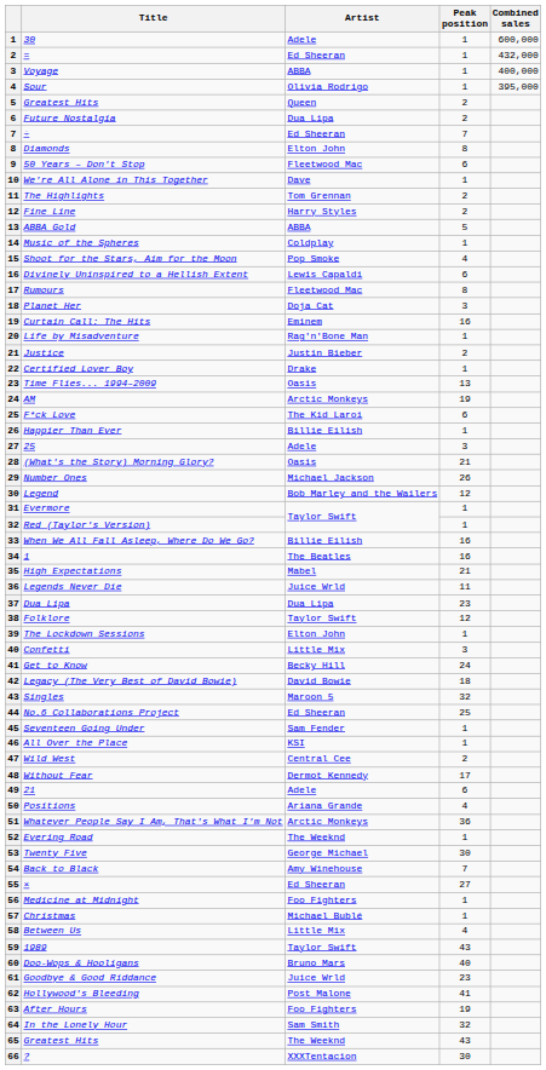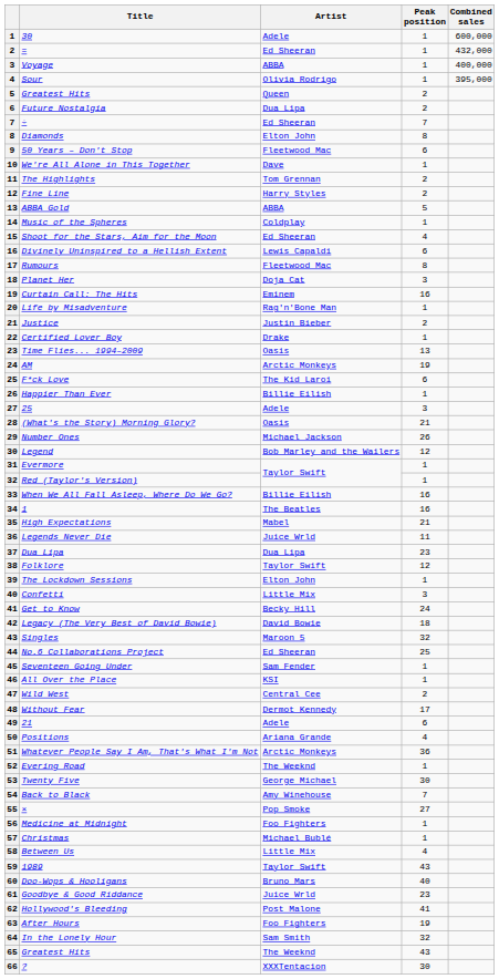 <table class="wikitable plainrowheaders sortable">
 <tr>
 <th scope=col></th>
 <th scope=col>Title</th>
 <th scope=col>Artist</th>
 <th scope=col>Peak<br>position</th>
 <th scope=col>Combined<br>sales</th>
 </tr>
 <tr>
 <th scope=row style="text-align:center;">1</th>
 <td><em><a href='#'>30</a></em></td>
 <td><a href='#'>Adele</a></td>
 <td align="center">1</td>
 <td align="right">600,000</td>
 </tr>
 <tr>
 <th scope=row style="text-align:center;">2</th>
 <td><em><a href='#'>=</a></em></td>
 <td><a href='#'>Ed Sheeran</a></td>
 <td align="center">1</td>
 <td align="right">432,000</td>
 </tr>
 <tr>
 <th scope=row style="text-align:center;">3</th>
 <td><em><a href='#'>Voyage</a></em></td>
 <td><a href='#'>ABBA</a></td>
 <td align="center">1</td>
 <td align="right">400,000</td>
 </tr>
 <tr>
 <th scope=row style="text-align:center;">4</th>
 <td><em><a href='#'>Sour</a></em></td>
 <td><a href='#'>Olivia Rodrigo</a></td>
 <td align="center">1</td>
 <td align="right">395,000</td>
 </tr>
 <tr>
 <th scope=row style="text-align:center;">5</th>
 <td><em><a href='#'>Greatest Hits</a></em></td>
 <td><a href='#'>Queen</a></td>
 <td align="center">2 </td>
 <td align="right"></td>
 </tr>
 <tr>
 <th scope=row style="text-align:center;">6</th>
 <td><em><a href='#'>Future Nostalgia</a></em></td>
 <td><a href='#'>Dua Lipa</a></td>
 <td align="center">2 </td>
 <td align="right"></td>
 </tr>
 <tr>
 <th scope=row style="text-align:center;">7</th>
 <td><em><a href='#'>÷</a></em></td>
 <td><a href='#'>Ed Sheeran</a></td>
 <td align="center">7 </td>
 <td align="right"></td>
 </tr>
 <tr>
 <th scope=row style="text-align:center;">8</th>
 <td><em><a href='#'>Diamonds</a></em></td>
 <td><a href='#'>Elton John</a></td>
 <td align="center">8 </td>
 <td align="right"></td>
 </tr>
 <tr>
 <th scope=row style="text-align:center;">9</th>
 <td><em><a href='#'>50 Years – Don't Stop</a></em></td>
 <td><a href='#'>Fleetwood Mac</a></td>
 <td align="center">6 </td>
 <td align="right"></td>
 </tr>
 <tr>
 <th scope=row style="text-align:center;">10</th>
 <td><em><a href='#'>We're All Alone in This Together</a></em></td>
 <td><a href='#'>Dave</a></td>
 <td align="center">1</td>
 <td align="right"></td>
 </tr>
 <tr>
 <th scope=row style="text-align:center;">11</th>
 <td><em><a href='#'>The Highlights</a></em></td>
 <td><a href='#'>Tom Grennan</a></td>
 <td align="center">2</td>
 <td align="right"></td>
 </tr>
 <tr>
 <th scope=row style="text-align:center;">12</th>
 <td><em><a href='#'>Fine Line</a></em></td>
 <td><a href='#'>Harry Styles</a></td>
 <td align="center">2</td>
 <td align="right"></td>
 </tr>
 <tr>
 <th scope=row style="text-align:center;">13</th>
 <td><em><a href='#'>ABBA Gold</a></em></td>
 <td><a href='#'>ABBA</a></td>
 <td align="center">5 </td>
 <td align="right"></td>
 </tr>
 <tr>
 <th scope=row style="text-align:center;">14</th>
 <td><em><a href='#'>Music of the Spheres</a></em></td>
 <td><a href='#'>Coldplay</a></td>
 <td align="center">1</td>
 <td align="right"></td>
 </tr>
 <tr>
 <th scope=row style="text-align:center;">15</th>
 <td><em><a href='#'>Shoot for the Stars, Aim for the Moon</a></em></td>
-<td><a href='#'>Pop Smoke</a></td>
+<td><a href='#'>Ed Sheeran</a></td>
 <td align="center">4 </td>
 <td align="right"></td>
 </tr>
 <tr>
 <th scope=row style="text-align:center;">16</th>
 <td><em><a href='#'>Divinely Uninspired to a Hellish Extent</a></em></td>
 <td><a href='#'>Lewis Capaldi</a></td>
 <td align="center">6 </td>
 <td align="right"></td>
 </tr>
 <tr>
 <th scope=row style="text-align:center;">17</th>
 <td><em><a href='#'>Rumours</a></em></td>
 <td><a href='#'>Fleetwood Mac</a></td>
 <td align="center">8 </td>
 <td align="right"></td>
 </tr>
 <tr>
 <th scope=row style="text-align:center;">18</th>
 <td><em><a href='#'>Planet Her</a></em></td>
 <td><a href='#'>Doja Cat</a></td>
 <td align="center">3</td>
 <td align="right"></td>
 </tr>
 <tr>
 <th scope=row style="text-align:center;">19</th>
 <td><em><a href='#'>Curtain Call: The Hits</a></em></td>
 <td><a href='#'>Eminem</a></td>
 <td align="center">16 </td>
 <td align="right"></td>
 </tr>
 <tr>
 <th scope=row style="text-align:center;">20</th>
 <td><em><a href='#'>Life by Misadventure</a></em></td>
 <td><a href='#'>Rag'n'Bone Man</a></td>
 <td align="center">1</td>
 <td align="right"></td>
 </tr>
 <tr>
 <th scope=row style="text-align:center;">21</th>
 <td><em><a href='#'>Justice</a></em></td>
 <td><a href='#'>Justin Bieber</a></td>
 <td align="center">2</td>
 <td align="right"></td>
 </tr>
 <tr>
 <th scope=row style="text-align:center;">22</th>
 <td><em><a href='#'>Certified Lover Boy</a></em></td>
 <td><a href='#'>Drake</a></td>
 <td align="center">1</td>
 <td align="right"></td>
 </tr>
 <tr>
 <th scope=row style="text-align:center;">23</th>
 <td><em><a href='#'>Time Flies... 1994–2009</a></em></td>
 <td><a href='#'>Oasis</a></td>
 <td align="center">13 </td>
 <td align="right"></td>
 </tr>
 <tr>
 <th scope=row style="text-align:center;">24</th>
 <td><em><a href='#'>AM</a></em></td>
 <td><a href='#'>Arctic Monkeys</a></td>
 <td align="center">19 </td>
 <td align="right"></td>
 </tr>
 <tr>
 <th scope=row style="text-align:center;">25</th>
 <td><em><a href='#'>F*ck Love</a></em></td>
 <td><a href='#'>The Kid Laroi</a></td>
 <td align="center">6</td>
 <td align="right"></td>
 </tr>
 <tr>
 <th scope=row style="text-align:center;">26</th>
 <td><em><a href='#'>Happier Than Ever</a></em></td>
 <td><a href='#'>Billie Eilish</a></td>
 <td align="center">1</td>
 <td align="right"></td>
 </tr>
 <tr>
 <th scope=row style="text-align:center;">27</th>
 <td><em><a href='#'>25</a></em></td>
 <td><a href='#'>Adele</a></td>
 <td align="center">3 </td>
 <td align="right"></td>
 </tr>
 <tr>
 <th scope=row style="text-align:center;">28</th>
 <td><em><a href='#'>(What's the Story) Morning Glory?</a></em></td>
 <td><a href='#'>Oasis</a></td>
 <td align="center">21 </td>
 <td align="right"></td>
 </tr>
 <tr>
 <th scope=row style="text-align:center;">29</th>
 <td><em><a href='#'>Number Ones</a></em></td>
 <td><a href='#'>Michael Jackson</a></td>
 <td align="center">26 </td>
 <td align="right"></td>
 </tr>
 <tr>
 <th scope=row style="text-align:center;">30</th>
 <td><em><a href='#'>Legend</a></em></td>
 <td><a href='#'>Bob Marley and the Wailers</a></td>
 <td align="center">12 </td>
 <td align="right"></td>
 </tr>
 <tr>
 <th scope=row style="text-align:center;">31</th>
 <td><em><a href='#'>Evermore</a></em></td>
 <td rowspan="2"><a href='#'>Taylor Swift</a></td>
 <td align="center">1</td>
 <td align="right"></td>
 </tr>
 <tr>
 <th scope=row style="text-align:center;">32</th>
 <td><em><a href='#'>Red (Taylor's Version)</a></em></td>
 <td align="center">1</td>
 <td align="right"></td>
 </tr>
 <tr>
 <th scope=row style="text-align:center;">33</th>
 <td><em><a href='#'>When We All Fall Asleep, Where Do We Go?</a></em></td>
 <td><a href='#'>Billie Eilish</a></td>
 <td align="center">16 </td>
 <td align="right"></td>
 </tr>
 <tr>
 <th scope=row style="text-align:center;">34</th>
 <td><em><a href='#'>1</a></em></td>
 <td><a href='#'>The Beatles</a></td>
 <td align="center">16 </td>
 <td align="right"></td>
 </tr>
 <tr>
 <th scope=row style="text-align:center;">35</th>
 <td><em><a href='#'>High Expectations</a></em></td>
 <td><a href='#'>Mabel</a></td>
 <td align="center">21 </td>
 <td align="right"></td>
 </tr>
 <tr>
 <th scope=row style="text-align:center;">36</th>
 <td><em><a href='#'>Legends Never Die</a></em></td>
 <td><a href='#'>Juice Wrld</a></td>
 <td align="center">11 </td>
 <td align="right"></td>
 </tr>
 <tr>
 <th scope=row style="text-align:center;">37</th>
 <td><em><a href='#'>Dua Lipa</a></em></td>
 <td><a href='#'>Dua Lipa</a></td>
 <td align="center">23 </td>
 <td align="right"></td>
 </tr>
 <tr>
 <th scope=row style="text-align:center;">38</th>
 <td><em><a href='#'>Folklore</a></em></td>
 <td><a href='#'>Taylor Swift</a></td>
 <td align="center">12 </td>
 <td align="right"></td>
 </tr>
 <tr>
 <th scope=row style="text-align:center;">39</th>
 <td><em><a href='#'>The Lockdown Sessions</a></em></td>
 <td><a href='#'>Elton John</a></td>
 <td align="center">1</td>
 <td align="right"></td>
 </tr>
 <tr>
 <th scope=row style="text-align:center;">40</th>
 <td><em><a href='#'>Confetti</a></em></td>
 <td><a href='#'>Little Mix</a></td>
 <td align="center">3 </td>
 <td align="right"></td>
 </tr>
 <tr>
 <th scope=row style="text-align:center;">41</th>
 <td><em><a href='#'>Get to Know</a></em></td>
 <td><a href='#'>Becky Hill</a></td>
 <td align="center">24 </td>
 <td align="right"></td>
 </tr>
 <tr>
 <th scope=row style="text-align:center;">42</th>
 <td><em><a href='#'>Legacy (The Very Best of David Bowie)</a></em></td>
 <td><a href='#'>David Bowie</a></td>
 <td align="center">18 </td>
 <td align="right"></td>
 </tr>
 <tr>
 <th scope=row style="text-align:center;">43</th>
 <td><em><a href='#'>Singles</a></em></td>
 <td><a href='#'>Maroon 5</a></td>
 <td align="center">32</td>
 <td align="right"></td>
 </tr>
 <tr>
 <th scope=row style="text-align:center;">44</th>
 <td><em><a href='#'>No.6 Collaborations Project</a></em></td>
 <td><a href='#'>Ed Sheeran</a></td>
 <td align="center">25 </td>
 <td align="right"></td>
 </tr>
 <tr>
 <th scope=row style="text-align:center;">45</th>
 <td><em><a href='#'>Seventeen Going Under</a></em></td>
 <td><a href='#'>Sam Fender</a></td>
 <td align="center">1</td>
 <td align="right"></td>
 </tr>
 <tr>
 <th scope=row style="text-align:center;">46</th>
 <td><em><a href='#'>All Over the Place</a></em></td>
 <td><a href='#'>KSI</a></td>
 <td align="center">1</td>
 <td align="right"></td>
 </tr>
 <tr>
 <th scope=row style="text-align:center;">47</th>
 <td><em><a href='#'>Wild West</a></em></td>
 <td><a href='#'>Central Cee</a></td>
 <td align="center">2</td>
 <td align="right"></td>
 </tr>
 <tr>
 <th scope=row style="text-align:center;">48</th>
 <td><em><a href='#'>Without Fear</a></em></td>
 <td><a href='#'>Dermot Kennedy</a></td>
 <td align="center">17 </td>
 <td align="right"></td>
 </tr>
 <tr>
 <th scope=row style="text-align:center;">49</th>
 <td><em><a href='#'>21</a></em></td>
 <td><a href='#'>Adele</a></td>
 <td align="center">6 </td>
 <td align="right"></td>
 </tr>
 <tr>
 <th scope=row style="text-align:center;">50</th>
 <td><em><a href='#'>Positions</a></em></td>
 <td><a href='#'>Ariana Grande</a></td>
 <td align="center">4 </td>
 <td align="right"></td>
 </tr>
 <tr>
 <th scope=row style="text-align:center;">51</th>
 <td><em><a href='#'>Whatever People Say I Am, That's What I'm Not</a></em></td>
 <td><a href='#'>Arctic Monkeys</a></td>
 <td align="center">36 </td>
 <td align="right"></td>
 </tr>
 <tr>
 <th scope=row style="text-align:center;">52</th>
 <td><em><a href='#'>Evering Road</a></em></td>
 <td><a href='#'>The Weeknd</a></td>
 <td align="center">1</td>
 <td align="right"></td>
 </tr>
 <tr>
 <th scope=row style="text-align:center;">53</th>
 <td><em><a href='#'>Twenty Five</a></em></td>
 <td><a href='#'>George Michael</a></td>
 <td align="center">30 </td>
 <td align="right"></td>
 </tr>
 <tr>
 <th scope=row style="text-align:center;">54</th>
 <td><em><a href='#'>Back to Black</a></em></td>
 <td><a href='#'>Amy Winehouse</a></td>
 <td align="center">7 </td>
 <td align="right"></td>
 </tr>
 <tr>
 <th scope=row style="text-align:center;">55</th>
 <td><em><a href='#'>×</a></em></td>
-<td><a href='#'>Ed Sheeran</a></td>
+<td><a href='#'>Pop Smoke</a></td>
 <td align="center">27 </td>
 <td align="right"></td>
 </tr>
 <tr>
 <th scope=row style="text-align:center;">56</th>
 <td><em><a href='#'>Medicine at Midnight</a></em></td>
 <td><a href='#'>Foo Fighters</a></td>
 <td align="center">1</td>
 <td align="right"></td>
 </tr>
 <tr>
 <th scope=row style="text-align:center;">57</th>
 <td><em><a href='#'>Christmas</a></em></td>
 <td><a href='#'>Michael Bublé</a></td>
 <td align="center">1</td>
 <td align="right"></td>
 </tr>
 <tr>
 <th scope=row style="text-align:center;">58</th>
 <td><em><a href='#'>Between Us</a></em></td>
 <td><a href='#'>Little Mix</a></td>
 <td align="center">4</td>
 <td align="right"></td>
 </tr>
 <tr>
 <th scope=row style="text-align:center;">59</th>
 <td><em><a href='#'>1989</a></em></td>
 <td><a href='#'>Taylor Swift</a></td>
 <td align="center">43 </td>
 <td align="right"></td>
 </tr>
 <tr>
 <th scope=row style="text-align:center;">60</th>
 <td><em><a href='#'>Doo-Wops & Hooligans</a></em></td>
 <td><a href='#'>Bruno Mars</a></td>
 <td align="center">40 </td>
 <td align="right"></td>
 </tr>
 <tr>
 <th scope=row style="text-align:center;">61</th>
 <td><em><a href='#'>Goodbye & Good Riddance</a></em></td>
 <td><a href='#'>Juice Wrld</a></td>
 <td align="center">23</td>
 <td align="right"></td>
 </tr>
 <tr>
 <th scope=row style="text-align:center;">62</th>
 <td><em><a href='#'>Hollywood's Bleeding</a></em></td>
 <td><a href='#'>Post Malone</a></td>
 <td align="center">41 </td>
 <td align="right"></td>
 </tr>
 <tr>
 <th scope=row style="text-align:center;">63</th>
 <td><em><a href='#'>After Hours</a></em></td>
 <td><a href='#'>Foo Fighters</a></td>
 <td align="center">19 </td>
 <td align="right"></td>
 </tr>
 <tr>
 <th scope=row style="text-align:center;">64</th>
 <td><em><a href='#'>In the Lonely Hour</a></em></td>
 <td><a href='#'>Sam Smith</a></td>
 <td align="center">32 </td>
 <td align="right"></td>
 </tr>
 <tr>
 <th scope=row style="text-align:center;">65</th>
 <td><em><a href='#'>Greatest Hits</a></em></td>
 <td><a href='#'>The Weeknd</a></td>
 <td align="center">43 </td>
 <td align="right"></td>
 </tr>
 <tr>
 <th scope=row style="text-align:center;">66</th>
 <td><em><a href='#'>?</a></em></td>
 <td><a href='#'>XXXTentacion</a></td>
 <td align="center">30 </td>
 <td align="right"></td>
 </tr>
 </table>
